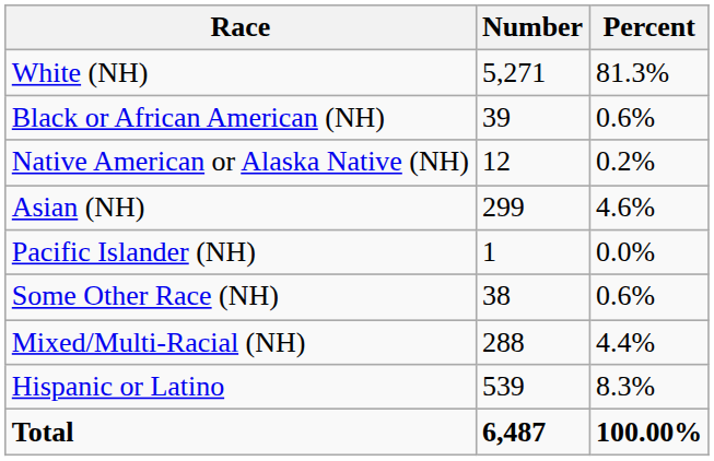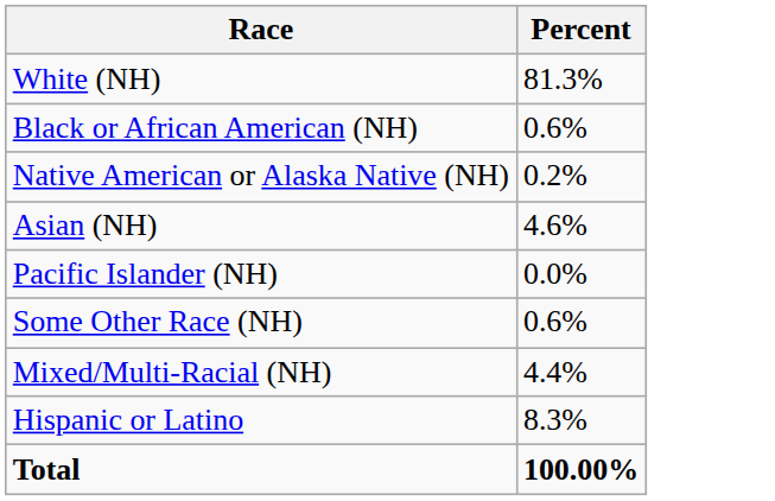 <table class="wikitable">
 <tr>
 <th>Race</th>
-<th>Number</th>
 <th>Percent</th>
 </tr>
 <tr>
 <td><a href='#'>White</a> (NH)</td>
-<td>5,271</td>
 <td>81.3%</td>
 </tr>
 <tr>
 <td><a href='#'>Black or African American</a> (NH)</td>
-<td>39</td>
 <td>0.6%</td>
 </tr>
 <tr>
 <td><a href='#'>Native American</a> or <a href='#'>Alaska Native</a> (NH)</td>
-<td>12</td>
 <td>0.2%</td>
 </tr>
 <tr>
 <td><a href='#'>Asian</a> (NH)</td>
-<td>299</td>
 <td>4.6%</td>
 </tr>
 <tr>
 <td><a href='#'>Pacific Islander</a> (NH)</td>
-<td>1</td>
 <td>0.0%</td>
 </tr>
 <tr>
 <td><a href='#'>Some Other Race</a> (NH)</td>
-<td>38</td>
 <td>0.6%</td>
 </tr>
 <tr>
 <td><a href='#'>Mixed/Multi-Racial</a> (NH)</td>
-<td>288</td>
 <td>4.4%</td>
 </tr>
 <tr>
 <td><a href='#'>Hispanic or Latino</a></td>
-<td>539</td>
 <td>8.3%</td>
 </tr>
 <tr>
 <td><strong>Total</strong></td>
-<td><strong>6,487</strong></td>
 <td><strong>100.00%</strong></td>
 </tr>
 </table>
